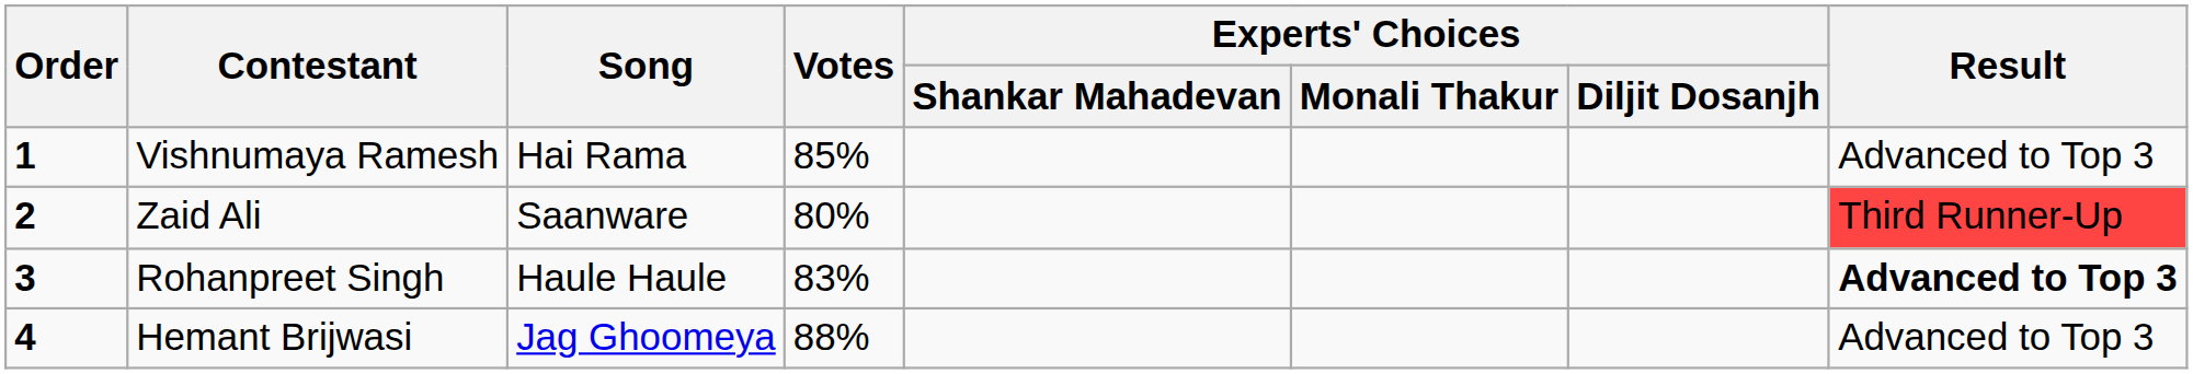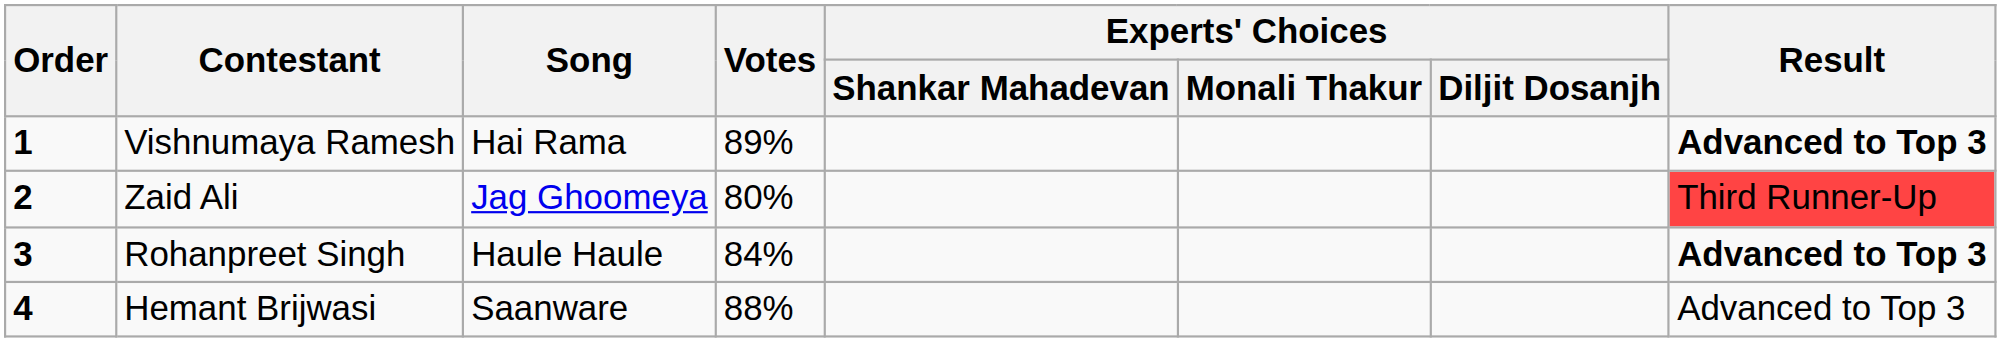 <table class="wikitable sortable mw-collapsible">
 <tr>
 <th rowspan="2">Order</th>
 <th rowspan="2">Contestant</th>
 <th rowspan="2">Song</th>
 <th rowspan="2">Votes</th>
 <th colspan="3">Experts' Choices</th>
 <th rowspan="2">Result</th>
 </tr>
 <tr>
 <th>Shankar Mahadevan</th>
 <th>Monali Thakur</th>
 <th>Diljit Dosanjh</th>
 </tr>
 <tr>
 <td><strong>1</strong></td>
 <td>Vishnumaya Ramesh</td>
 <td>Hai Rama</td>
-<td>85%</td>
+<td>89%</td>
 <td></td>
 <td></td>
 <td></td>
-<td>Advanced to Top 3</td>
+<td><strong>Advanced to Top 3</strong></td>
 </tr>
 <tr>
 <td><strong>2</strong></td>
 <td>Zaid Ali</td>
-<td>Saanware</td>
+<td><a href='#'>Jag Ghoomeya</a></td>
 <td>80%</td>
 <td></td>
 <td></td>
 <td></td>
 <td bgcolor="#ff4444">Third Runner-Up</td>
 </tr>
 <tr>
 <td><strong>3</strong></td>
 <td>Rohanpreet Singh</td>
 <td>Haule Haule</td>
-<td>83%</td>
+<td>84%</td>
 <td></td>
 <td></td>
 <td></td>
 <td><strong>Advanced to Top 3</strong></td>
 </tr>
 <tr>
 <td><strong>4</strong></td>
 <td>Hemant Brijwasi</td>
-<td><a href='#'>Jag Ghoomeya</a></td>
+<td>Saanware</td>
 <td>88%</td>
 <td></td>
 <td></td>
 <td></td>
 <td>Advanced to Top 3</td>
 </tr>
 </table>
